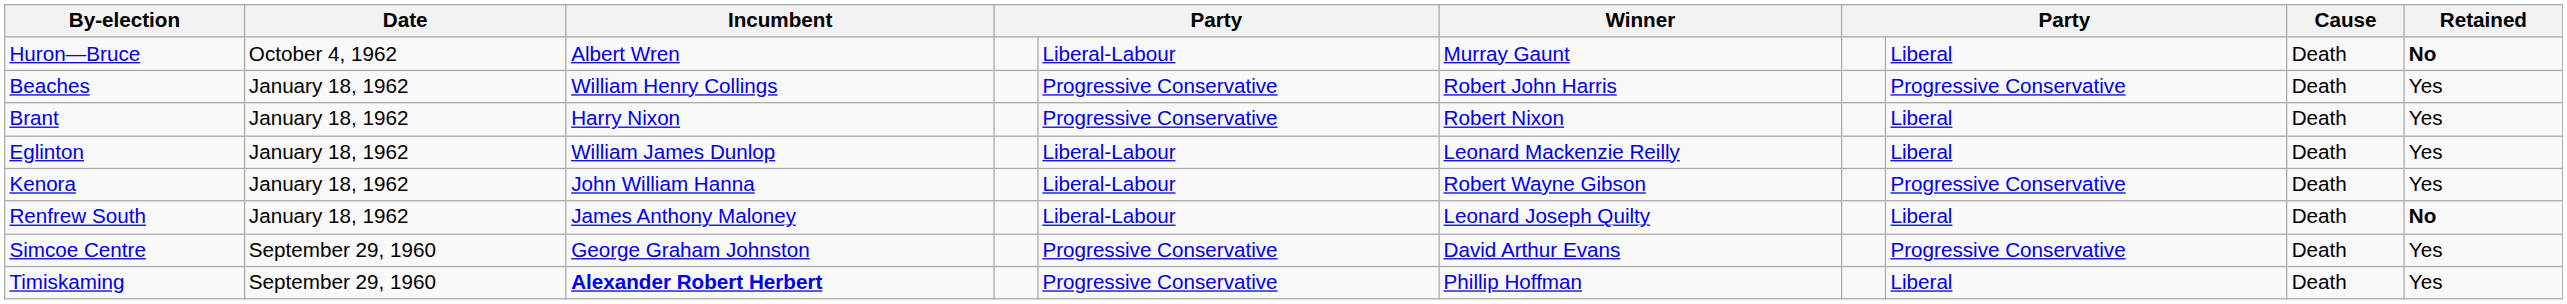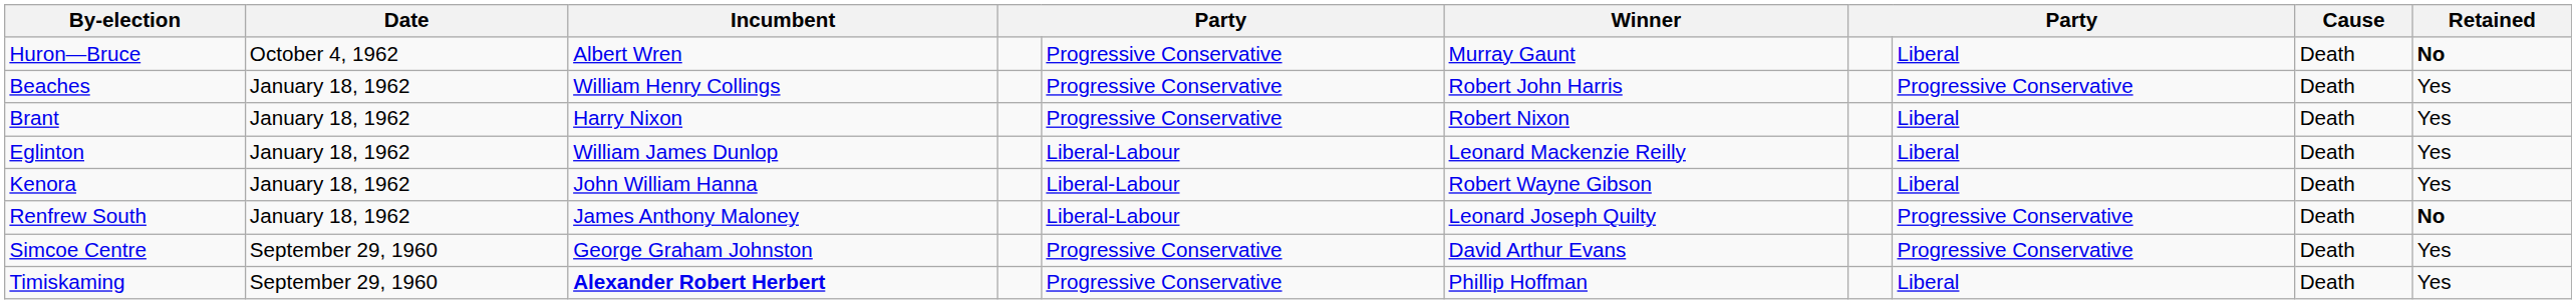 <table class=wikitable style="width:100%">
 <tr>
 <th>By-election</th>
 <th>Date</th>
 <th>Incumbent</th>
 <th colspan=2>Party</th>
 <th>Winner</th>
 <th colspan=2>Party</th>
 <th>Cause</th>
 <th>Retained</th>
 </tr>
 <tr>
 <td><a href='#'>Huron—Bruce</a></td>
 <td>October 4, 1962</td>
 <td><a href='#'>Albert Wren</a></td>
 <td>   </td>
-<td><a href='#'>Liberal-Labour</a></td>
+<td><a href='#'>Progressive Conservative</a></td>
 <td><a href='#'>Murray Gaunt</a></td>
 <td>   </td>
 <td><a href='#'>Liberal</a></td>
 <td>Death</td>
 <td><strong>No</strong></td>
 </tr>
 <tr>
 <td><a href='#'>Beaches</a></td>
 <td>January 18, 1962</td>
 <td><a href='#'>William Henry Collings</a></td>
 <td>   </td>
 <td><a href='#'>Progressive Conservative</a></td>
 <td><a href='#'>Robert John Harris</a></td>
 <td>   </td>
 <td><a href='#'>Progressive Conservative</a></td>
 <td>Death</td>
 <td>Yes</td>
 </tr>
 <tr>
 <td><a href='#'>Brant</a></td>
 <td>January 18, 1962</td>
 <td><a href='#'>Harry Nixon</a></td>
 <td>   </td>
 <td><a href='#'>Progressive Conservative</a></td>
 <td><a href='#'>Robert Nixon</a></td>
 <td>   </td>
 <td><a href='#'>Liberal</a></td>
 <td>Death</td>
 <td>Yes</td>
 </tr>
 <tr>
 <td><a href='#'>Eglinton</a></td>
 <td>January 18, 1962</td>
 <td><a href='#'>William James Dunlop</a></td>
 <td>   </td>
 <td><a href='#'>Liberal-Labour</a></td>
 <td><a href='#'>Leonard Mackenzie Reilly</a></td>
 <td>   </td>
 <td><a href='#'>Liberal</a></td>
 <td>Death</td>
 <td>Yes</td>
 </tr>
 <tr>
 <td><a href='#'>Kenora</a></td>
 <td>January 18, 1962</td>
 <td><a href='#'>John William Hanna</a></td>
 <td>   </td>
 <td><a href='#'>Liberal-Labour</a></td>
 <td><a href='#'>Robert Wayne Gibson</a></td>
 <td>   </td>
-<td><a href='#'>Progressive Conservative</a></td>
+<td><a href='#'>Liberal</a></td>
 <td>Death</td>
 <td>Yes</td>
 </tr>
 <tr>
 <td><a href='#'>Renfrew South</a></td>
 <td>January 18, 1962</td>
 <td><a href='#'>James Anthony Maloney</a></td>
 <td>   </td>
 <td><a href='#'>Liberal-Labour</a></td>
 <td><a href='#'>Leonard Joseph Quilty</a></td>
 <td>   </td>
-<td><a href='#'>Liberal</a></td>
+<td><a href='#'>Progressive Conservative</a></td>
 <td>Death</td>
 <td><strong>No</strong></td>
 </tr>
 <tr>
 <td><a href='#'>Simcoe Centre</a></td>
 <td>September 29, 1960</td>
 <td><a href='#'>George Graham Johnston</a></td>
 <td>   </td>
 <td><a href='#'>Progressive Conservative</a></td>
 <td><a href='#'>David Arthur Evans</a></td>
 <td>   </td>
 <td><a href='#'>Progressive Conservative</a></td>
 <td>Death</td>
 <td>Yes</td>
 </tr>
 <tr>
 <td><a href='#'>Timiskaming</a></td>
 <td>September 29, 1960</td>
 <td><strong><a href='#'>Alexander Robert Herbert</a></strong></td>
 <td>   </td>
 <td><a href='#'>Progressive Conservative</a></td>
 <td><a href='#'>Phillip Hoffman</a></td>
 <td>   </td>
 <td><a href='#'>Liberal</a></td>
 <td>Death</td>
 <td>Yes</td>
 </tr>
 </table>
